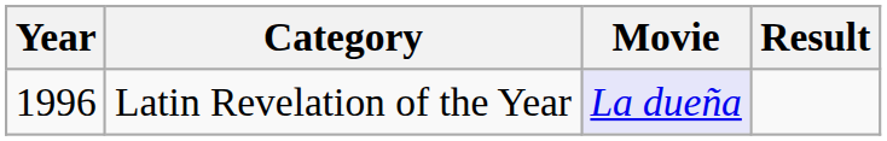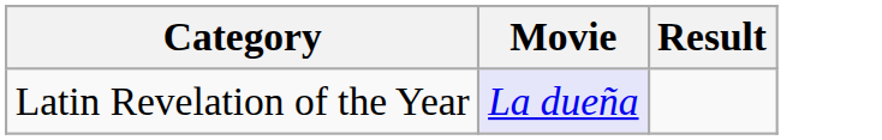 <table class="wikitable">
 <tr>
-<th>Year</th>
 <th>Category</th>
 <th>Movie</th>
 <th>Result</th>
 </tr>
 <tr>
-<td>1996</td>
 <td>Latin Revelation of the Year</td>
 <td style="background: lavender;"><em><a href='#'>La dueña</a></em></td>
 <td></td>
 </tr>
 </table>
